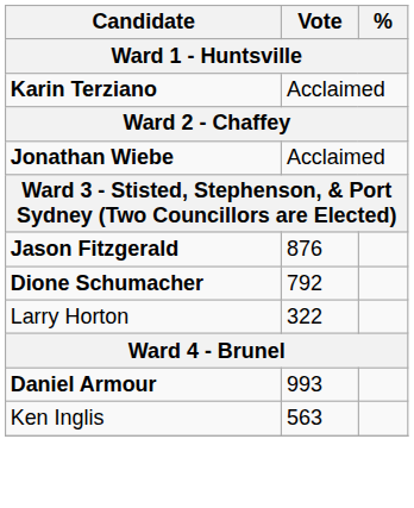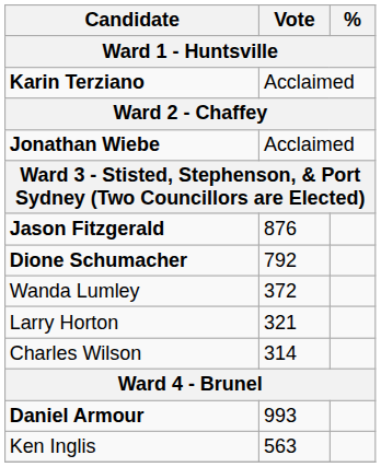 <table class="wikitable">
 <tr>
 <th bgcolor="#DDDDFF" width="200px">Candidate</th>
 <th bgcolor="#DDDDFF" width="50px">Vote</th>
 <th bgcolor="#DDDDFF" width="30px">%</th>
 </tr>
 <tr>
 <th colspan="3">Ward 1 - Huntsville</th>
 </tr>
 <tr>
 <td><strong>Karin Terziano</strong></td>
 <td colspan="2">Acclaimed</td>
 </tr>
 <tr>
 <th colspan="3">Ward 2 - Chaffey</th>
 </tr>
 <tr>
 <td><strong>Jonathan Wiebe</strong></td>
 <td colspan="2">Acclaimed</td>
 </tr>
 <tr>
 <th colspan="3">Ward 3 - Stisted, Stephenson, & Port Sydney (Two Councillors are Elected)</th>
 </tr>
 <tr>
 <td><strong>Jason Fitzgerald</strong></td>
 <td>876</td>
 <td></td>
 </tr>
 <tr>
 <td><strong>Dione Schumacher</strong></td>
 <td>792</td>
 <td></td>
 </tr>
 <tr>
+<td>Wanda Lumley</td>
+<td>372</td>
+<td></td>
+</tr>
+<tr>
 <td>Larry Horton</td>
-<td>322</td>
+<td>321</td>
+<td></td>
+</tr>
+<tr>
+<td>Charles Wilson</td>
+<td>314</td>
 <td></td>
 </tr>
 <tr>
 <th colspan="3">Ward 4 - Brunel</th>
 </tr>
 <tr>
 <td><strong>Daniel Armour</strong></td>
 <td>993</td>
 <td></td>
 </tr>
 <tr>
 <td>Ken Inglis</td>
 <td>563</td>
 <td></td>
 </tr>
 <tr>
 </tr>
 </table>
